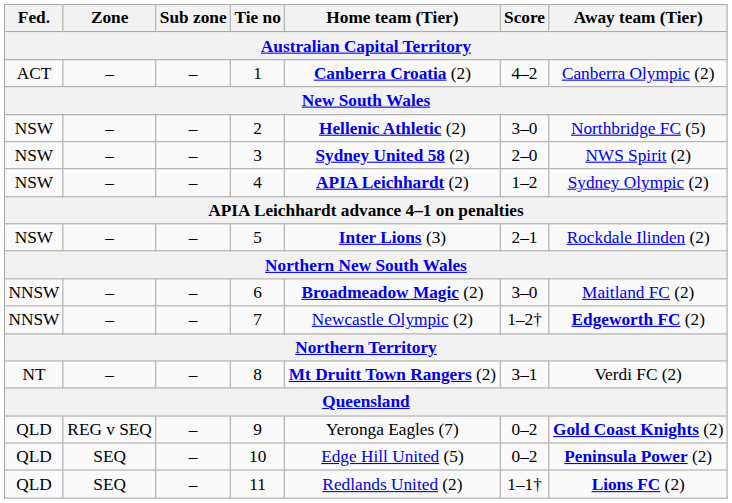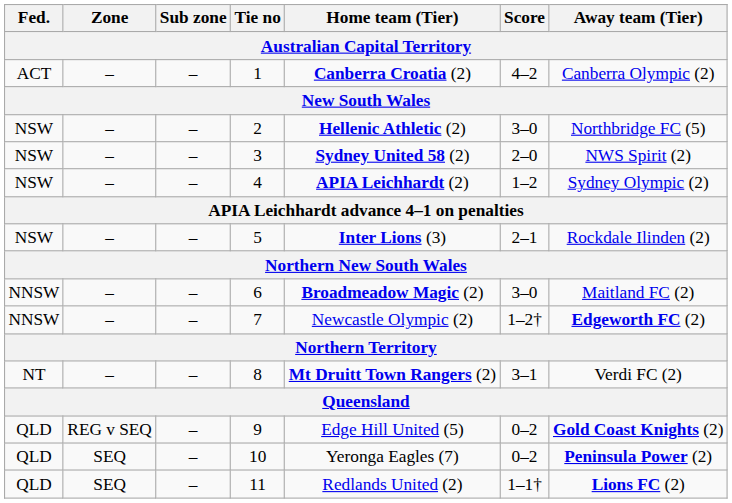 <table class="wikitable" style="text-align:center">
 <tr>
 <th>Fed.</th>
 <th>Zone</th>
 <th>Sub zone</th>
 <th>Tie no</th>
 <th>Home team (Tier)</th>
 <th>Score</th>
 <th>Away team (Tier)</th>
 </tr>
 <tr>
 <th colspan=7><a href='#'>Australian Capital Territory</a></th>
 </tr>
 <tr>
 <td>ACT</td>
 <td>–</td>
 <td>–</td>
 <td>1</td>
 <td><strong><a href='#'>Canberra Croatia</a></strong> (2)</td>
 <td>4–2</td>
 <td><a href='#'>Canberra Olympic</a> (2)</td>
 </tr>
 <tr>
 <th colspan=7><a href='#'>New South Wales</a></th>
 </tr>
 <tr>
 <td>NSW</td>
 <td>–</td>
 <td>–</td>
 <td>2</td>
 <td><strong><a href='#'>Hellenic Athletic</a></strong> (2)</td>
 <td>3–0</td>
 <td><a href='#'>Northbridge FC</a> (5)</td>
 </tr>
 <tr>
 <td>NSW</td>
 <td>–</td>
 <td>–</td>
 <td>3</td>
 <td><strong><a href='#'>Sydney United 58</a></strong> (2)</td>
 <td>2–0</td>
 <td><a href='#'>NWS Spirit</a> (2)</td>
 </tr>
 <tr>
 <td>NSW</td>
 <td>–</td>
 <td>–</td>
 <td>4</td>
 <td><strong><a href='#'>APIA Leichhardt</a></strong> (2)</td>
 <td>1–2</td>
 <td><a href='#'>Sydney Olympic</a> (2)</td>
 </tr>
 <tr>
 <th colspan=7>APIA Leichhardt advance 4–1 on penalties</th>
 </tr>
 <tr>
 <td>NSW</td>
 <td>–</td>
 <td>–</td>
 <td>5</td>
 <td><strong><a href='#'>Inter Lions</a></strong> (3)</td>
 <td>2–1</td>
 <td><a href='#'>Rockdale Ilinden</a> (2)</td>
 </tr>
 <tr>
 <th colspan=7><a href='#'>Northern New South Wales</a></th>
 </tr>
 <tr>
 <td>NNSW</td>
 <td>–</td>
 <td>–</td>
 <td>6</td>
 <td><strong><a href='#'>Broadmeadow Magic</a></strong> (2)</td>
 <td>3–0</td>
 <td><a href='#'>Maitland FC</a> (2)</td>
 </tr>
 <tr>
 <td>NNSW</td>
 <td>–</td>
 <td>–</td>
 <td>7</td>
 <td><a href='#'>Newcastle Olympic</a> (2)</td>
 <td>1–2†</td>
 <td><strong><a href='#'>Edgeworth FC</a></strong> (2)</td>
 </tr>
 <tr>
 <th colspan=7><a href='#'>Northern Territory</a></th>
 </tr>
 <tr>
 <td>NT</td>
 <td>–</td>
 <td>–</td>
 <td>8</td>
 <td><strong><a href='#'>Mt Druitt Town Rangers</a></strong> (2)</td>
 <td>3–1</td>
 <td>Verdi FC (2)</td>
 </tr>
 <tr>
 <th colspan=7><a href='#'>Queensland</a></th>
 </tr>
 <tr>
 <td>QLD</td>
 <td>REG v SEQ</td>
 <td>–</td>
 <td>9</td>
-<td>Yeronga Eagles (7)</td>
+<td><a href='#'>Edge Hill United</a> (5)</td>
 <td>0–2</td>
 <td><strong><a href='#'>Gold Coast Knights</a></strong> (2)</td>
 </tr>
 <tr>
 <td>QLD</td>
 <td>SEQ</td>
 <td>–</td>
 <td>10</td>
-<td><a href='#'>Edge Hill United</a> (5)</td>
+<td>Yeronga Eagles (7)</td>
 <td>0–2</td>
 <td><strong><a href='#'>Peninsula Power</a></strong> (2)</td>
 </tr>
 <tr>
 <td>QLD</td>
 <td>SEQ</td>
 <td>–</td>
 <td>11</td>
 <td><a href='#'>Redlands United</a> (2)</td>
 <td>1–1†</td>
 <td><strong><a href='#'>Lions FC</a></strong> (2)</td>
 </tr>
 </table>
